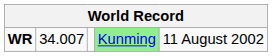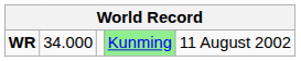 <table class="wikitable">
 <tr>
 <th colspan=5>World Record</th>
 </tr>
 <tr>
 <td><strong>WR</strong></td>
-<td>34.007</td>
+<td>34.000</td>
 <td></td>
 <td style="background: lightgreen;"><a href='#'>Kunming</a> </td>
 <td>11 August 2002</td>
 </tr>
 </table>
